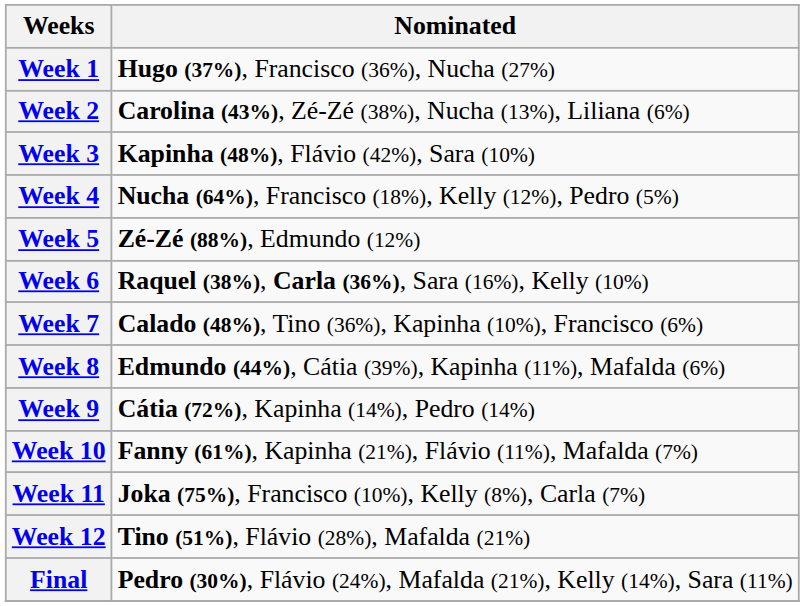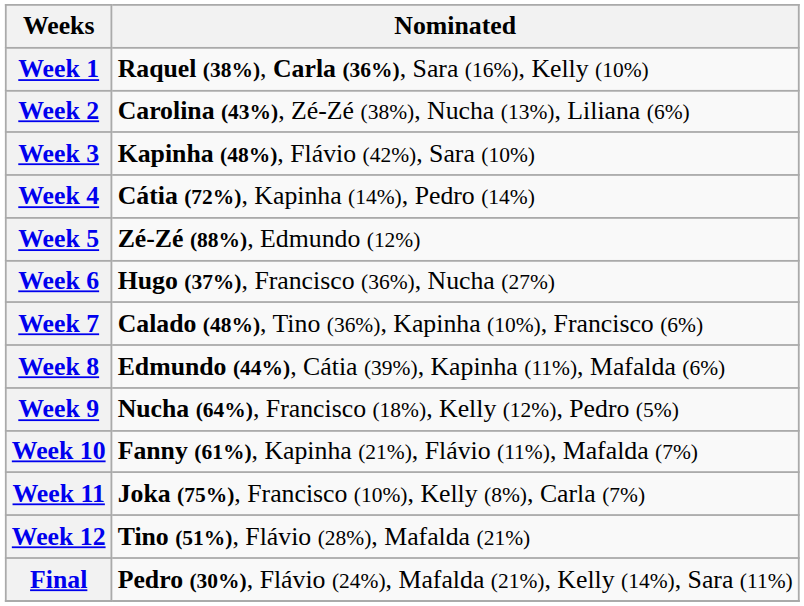 <table class="wikitable" style="font-size:90%; margin-left: auto; margin-right: auto">
 <tr>
 <th>Weeks</th>
 <th>Nominated</th>
 </tr>
 <tr>
 <th><a href='#'>Week 1</a></th>
-<td><strong>Hugo <small>(37%)</small></strong>, Francisco <small>(36%)</small>, Nucha <small>(27%)</small></td>
+<td><strong>Raquel <small>(38%)</small></strong>, <strong>Carla <small>(36%)</small></strong>, Sara <small>(16%)</small>, Kelly <small>(10%)</small></td>
 </tr>
 <tr>
 <th><a href='#'>Week 2</a></th>
 <td><strong>Carolina <small>(43%)</small></strong>, Zé-Zé <small>(38%)</small>, Nucha <small>(13%)</small>, Liliana <small>(6%)</small></td>
 </tr>
 <tr>
 <th><a href='#'>Week 3</a></th>
 <td><strong>Kapinha <small>(48%)</small></strong>, Flávio <small>(42%)</small>, Sara <small>(10%)</small></td>
 </tr>
 <tr>
 <th><a href='#'>Week 4</a></th>
-<td><strong>Nucha <small>(64%)</small></strong>, Francisco <small>(18%)</small>, Kelly <small>(12%)</small>, Pedro <small>(5%)</small></td>
+<td><strong>Cátia <small>(72%)</small></strong>, Kapinha <small>(14%)</small>, Pedro <small>(14%)</small></td>
 </tr>
 <tr>
 <th><a href='#'>Week 5</a></th>
 <td><strong>Zé-Zé <small>(88%)</small></strong>, Edmundo <small>(12%)</small></td>
 </tr>
 <tr>
 <th><a href='#'>Week 6</a></th>
-<td><strong>Raquel <small>(38%)</small></strong>, <strong>Carla <small>(36%)</small></strong>, Sara <small>(16%)</small>, Kelly <small>(10%)</small></td>
+<td><strong>Hugo <small>(37%)</small></strong>, Francisco <small>(36%)</small>, Nucha <small>(27%)</small></td>
 </tr>
 <tr>
 <th><a href='#'>Week 7</a></th>
 <td><strong>Calado <small>(48%)</small></strong>, Tino <small>(36%)</small>, Kapinha <small>(10%)</small>, Francisco <small>(6%)</small></td>
 </tr>
 <tr>
 <th><a href='#'>Week 8</a></th>
 <td><strong>Edmundo <small>(44%)</small></strong>, Cátia <small>(39%)</small>, Kapinha <small>(11%)</small>, Mafalda <small>(6%)</small></td>
 </tr>
 <tr>
 <th><a href='#'>Week 9</a></th>
-<td><strong>Cátia <small>(72%)</small></strong>, Kapinha <small>(14%)</small>, Pedro <small>(14%)</small></td>
+<td><strong>Nucha <small>(64%)</small></strong>, Francisco <small>(18%)</small>, Kelly <small>(12%)</small>, Pedro <small>(5%)</small></td>
 </tr>
 <tr>
 <th><a href='#'>Week 10</a></th>
 <td><strong>Fanny <small>(61%)</small></strong>, Kapinha <small>(21%)</small>, Flávio <small>(11%)</small>, Mafalda <small>(7%)</small></td>
 </tr>
 <tr>
 <th><a href='#'>Week 11</a></th>
 <td><strong>Joka <small>(75%)</small></strong>, Francisco <small>(10%)</small>, Kelly <small>(8%)</small>, Carla <small>(7%)</small></td>
 </tr>
 <tr>
 <th><a href='#'>Week 12</a></th>
 <td><strong>Tino <small>(51%)</small></strong>, Flávio <small>(28%)</small>, Mafalda <small>(21%)</small></td>
 </tr>
 <tr>
 <th><a href='#'>Final</a></th>
 <td><strong>Pedro <small>(30%)</small></strong>, Flávio <small>(24%)</small>, Mafalda <small>(21%)</small>, Kelly <small>(14%)</small>, Sara <small>(11%)</small></td>
 </tr>
 <tr>
 </tr>
 </table>
